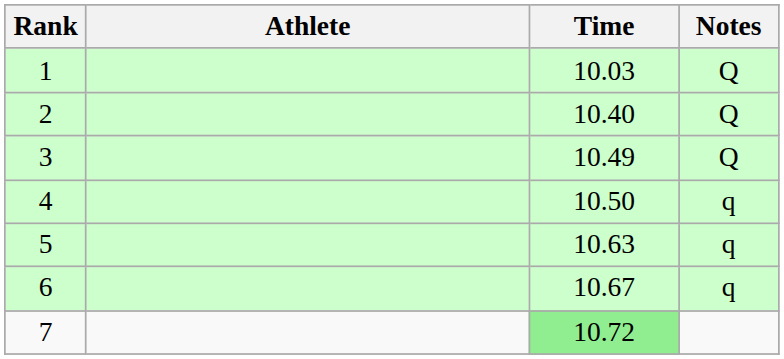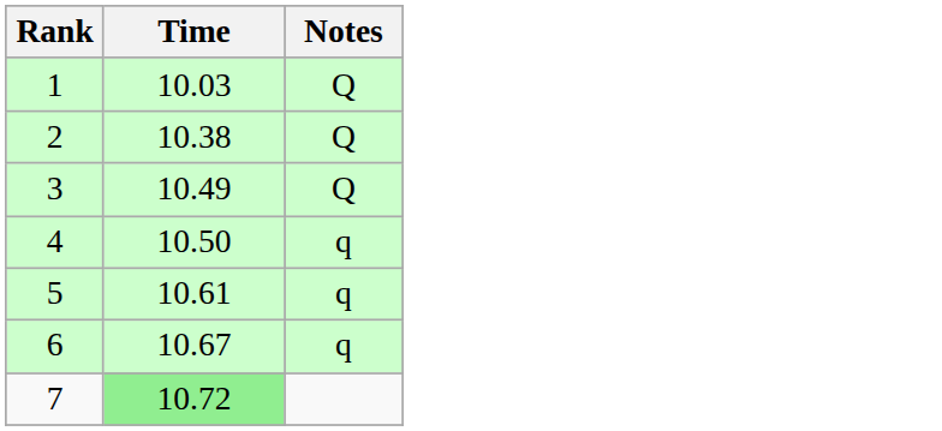 <table class="wikitable" style="text-align:center">
 <tr>
 <th width=40>Rank</th>
-<th width=250>Athlete</th>
 <th width=80>Time</th>
 <th width=50>Notes</th>
 </tr>
 <tr bgcolor="ccffcc">
 <td>1</td>
-<td align=left></td>
 <td>10.03</td>
 <td>Q</td>
 </tr>
 <tr bgcolor="ccffcc">
 <td>2</td>
-<td align=left></td>
-<td>10.40</td>
+<td>10.38</td>
 <td>Q</td>
 </tr>
 <tr bgcolor="ccffcc">
 <td>3</td>
-<td align=left></td>
 <td>10.49</td>
 <td>Q</td>
 </tr>
 <tr bgcolor="ccffcc">
 <td>4</td>
-<td align=left></td>
 <td>10.50</td>
 <td>q</td>
 </tr>
 <tr bgcolor="ccffcc">
 <td>5</td>
-<td align=left></td>
-<td>10.63</td>
+<td>10.61</td>
 <td>q</td>
 </tr>
 <tr bgcolor="ccffcc">
 <td>6</td>
-<td align=left></td>
 <td>10.67</td>
 <td>q</td>
 </tr>
 <tr>
 <td>7</td>
-<td align=left></td>
 <td style="background: lightgreen;">10.72</td>
 <td></td>
 </tr>
 </table>
